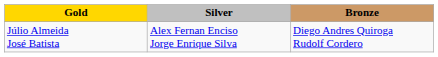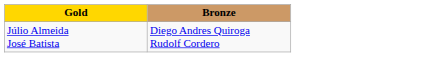 <table class="wikitable" style="text-align:left">
 <tr align="center">
 <td width=200 bgcolor=gold><strong>Gold</strong></td>
-<td width=200 bgcolor=silver><strong>Silver</strong></td>
 <td width=200 bgcolor=CC9966><strong>Bronze</strong></td>
 </tr>
 <tr>
 <td><a href='#'>Júlio Almeida</a><br><a href='#'>José Batista</a><br><em></em></td>
-<td><a href='#'>Alex Fernan Enciso</a><br><a href='#'>Jorge Enrique Silva</a><br><em></em></td>
 <td><a href='#'>Diego Andres Quiroga</a><br><a href='#'>Rudolf Cordero</a><br><em></em></td>
 </tr>
 </table>
